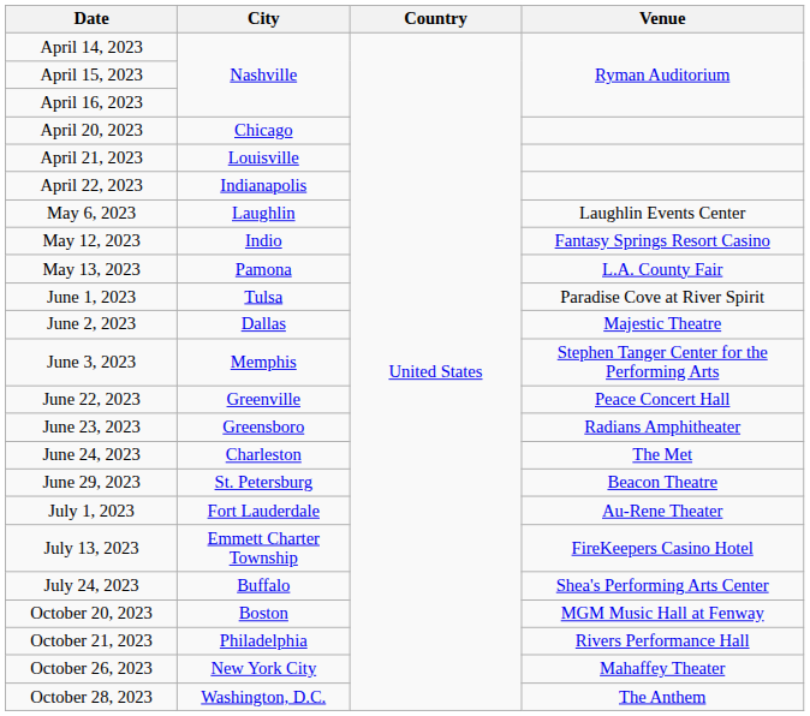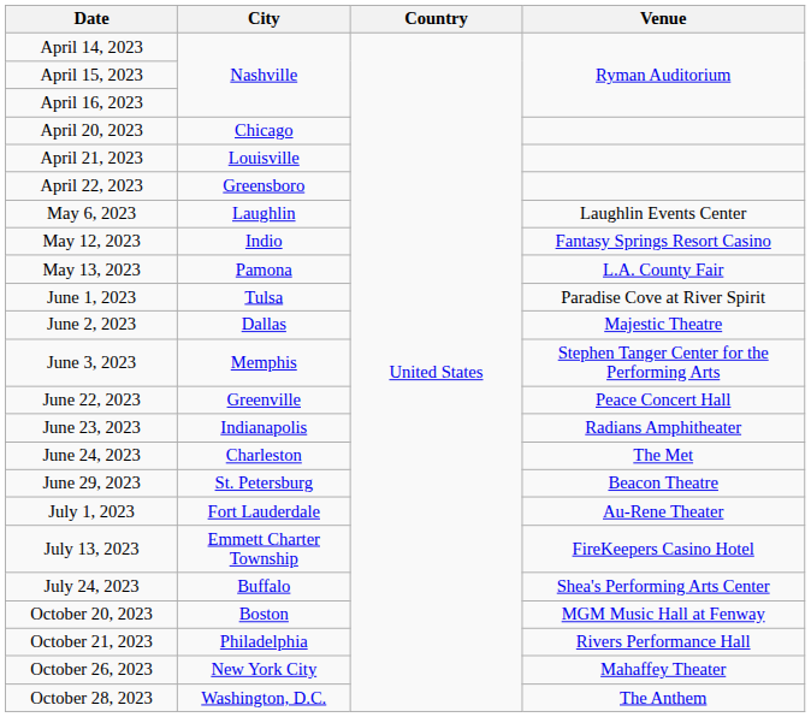 <table class="wikitable" style="text-align:center">
 <tr>
 <th style="width:150px;">Date</th>
 <th style="width:150px;">City</th>
 <th style="width:150px;">Country</th>
 <th style="width:250px;">Venue</th>
 </tr>
 <tr>
 <td>April 14, 2023</td>
 <td rowspan="3"><a href='#'>Nashville</a></td>
 <td rowspan="23"><a href='#'>United States</a></td>
 <td rowspan="3"><a href='#'>Ryman Auditorium</a></td>
 </tr>
 <tr>
 <td>April 15, 2023</td>
 </tr>
 <tr>
 <td>April 16, 2023</td>
 </tr>
 <tr>
 <td>April 20, 2023</td>
 <td><a href='#'>Chicago</a></td>
 <td></td>
 </tr>
 <tr>
 <td>April 21, 2023</td>
 <td><a href='#'>Louisville</a></td>
 <td></td>
 </tr>
 <tr>
 <td>April 22, 2023</td>
-<td><a href='#'>Indianapolis</a></td>
+<td><a href='#'>Greensboro</a></td>
 <td></td>
 </tr>
 <tr>
 <td>May 6, 2023</td>
 <td><a href='#'>Laughlin</a></td>
 <td>Laughlin Events Center</td>
 </tr>
 <tr>
 <td>May 12, 2023</td>
 <td><a href='#'>Indio</a></td>
 <td><a href='#'>Fantasy Springs Resort Casino</a></td>
 </tr>
 <tr>
 <td>May 13, 2023</td>
 <td><a href='#'>Pamona</a></td>
 <td><a href='#'>L.A. County Fair</a></td>
 </tr>
 <tr>
 <td>June 1, 2023</td>
 <td><a href='#'>Tulsa</a></td>
 <td>Paradise Cove at River Spirit</td>
 </tr>
 <tr>
 <td>June 2, 2023</td>
 <td><a href='#'>Dallas</a></td>
 <td><a href='#'>Majestic Theatre</a></td>
 </tr>
 <tr>
 <td>June 3, 2023</td>
 <td><a href='#'>Memphis</a></td>
 <td><a href='#'>Stephen Tanger Center for the Performing Arts</a></td>
 </tr>
 <tr>
 <td>June 22, 2023</td>
 <td><a href='#'>Greenville</a></td>
 <td><a href='#'>Peace Concert Hall</a></td>
 </tr>
 <tr>
 <td>June 23, 2023</td>
-<td><a href='#'>Greensboro</a></td>
+<td><a href='#'>Indianapolis</a></td>
 <td><a href='#'>Radians Amphitheater</a></td>
 </tr>
 <tr>
 <td>June 24, 2023</td>
 <td><a href='#'>Charleston</a></td>
 <td><a href='#'>The Met</a></td>
 </tr>
 <tr>
 <td>June 29, 2023</td>
 <td><a href='#'>St. Petersburg</a></td>
 <td><a href='#'>Beacon Theatre</a></td>
 </tr>
 <tr>
 <td>July 1, 2023</td>
 <td><a href='#'>Fort Lauderdale</a></td>
 <td><a href='#'>Au-Rene Theater</a></td>
 </tr>
 <tr>
 <td>July 13, 2023</td>
 <td><a href='#'>Emmett Charter Township</a></td>
 <td><a href='#'>FireKeepers Casino Hotel</a></td>
 </tr>
 <tr>
 <td>July 24, 2023</td>
 <td><a href='#'>Buffalo</a></td>
 <td><a href='#'>Shea's Performing Arts Center</a></td>
 </tr>
 <tr>
 <td>October 20, 2023</td>
 <td><a href='#'>Boston</a></td>
 <td><a href='#'>MGM Music Hall at Fenway</a></td>
 </tr>
 <tr>
 <td>October 21, 2023</td>
 <td><a href='#'>Philadelphia</a></td>
 <td><a href='#'>Rivers Performance Hall</a></td>
 </tr>
 <tr>
 <td>October 26, 2023</td>
 <td><a href='#'>New York City</a></td>
 <td><a href='#'>Mahaffey Theater</a></td>
 </tr>
 <tr>
 <td>October 28, 2023</td>
 <td><a href='#'>Washington, D.C.</a></td>
 <td><a href='#'>The Anthem</a></td>
 </tr>
 </table>
